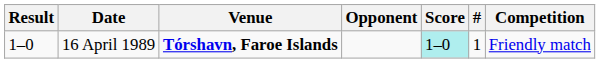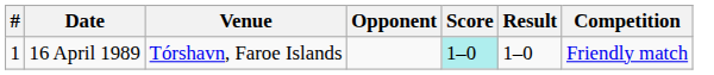 <table class="wikitable">
 <tr>
-<th>Result</th>
+<th>#</th>
 <th>Date</th>
 <th>Venue</th>
 <th>Opponent</th>
 <th>Score</th>
-<th>#</th>
+<th>Result</th>
 <th>Competition</th>
 </tr>
 <tr>
-<td>1–0</td>
+<td>1</td>
 <td>16 April 1989</td>
-<td><strong><a href='#'>Tórshavn</a>, Faroe Islands</strong></td>
+<td><a href='#'>Tórshavn</a>, Faroe Islands</td>
 <td></td>
 <td style="background: paleturquoise;">1–0</td>
-<td>1</td>
+<td>1–0</td>
 <td><a href='#'>Friendly match</a></td>
 </tr>
 </table>
